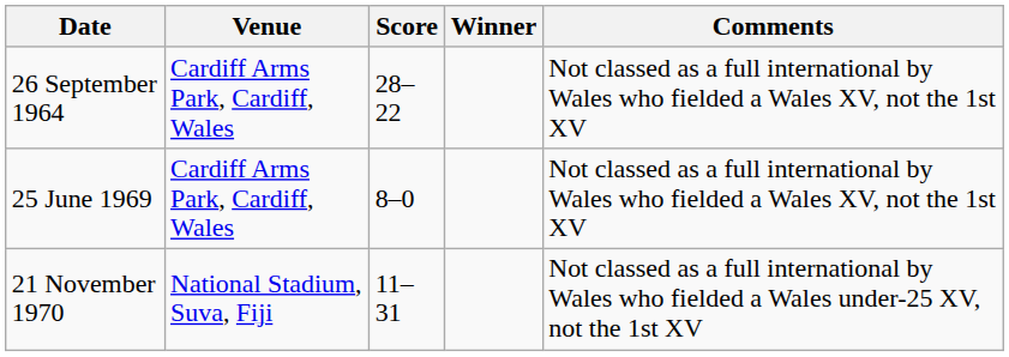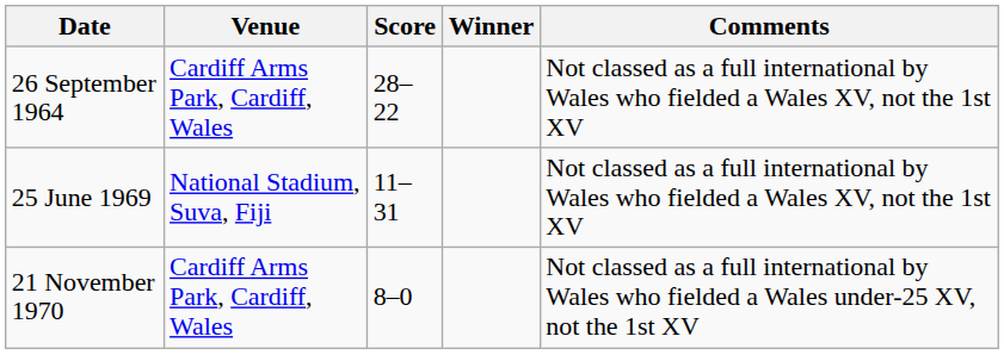 <table class="wikitable">
 <tr>
 <th>Date</th>
 <th>Venue</th>
 <th>Score</th>
 <th>Winner</th>
 <th>Comments</th>
 </tr>
 <tr>
 <td>26 September 1964</td>
 <td><a href='#'>Cardiff Arms Park</a>, <a href='#'>Cardiff</a>, <a href='#'>Wales</a></td>
 <td>28–22</td>
 <td></td>
 <td>Not classed as a full international by Wales who fielded a Wales XV, not the 1st XV</td>
 </tr>
 <tr>
 <td>25 June 1969</td>
-<td><a href='#'>Cardiff Arms Park</a>, <a href='#'>Cardiff</a>, <a href='#'>Wales</a></td>
-<td>8–0</td>
+<td><a href='#'>National Stadium</a>, <a href='#'>Suva</a>, <a href='#'>Fiji</a></td>
+<td>11–31</td>
 <td></td>
 <td>Not classed as a full international by Wales who fielded a Wales XV, not the 1st XV</td>
 </tr>
 <tr>
 <td>21 November 1970</td>
-<td><a href='#'>National Stadium</a>, <a href='#'>Suva</a>, <a href='#'>Fiji</a></td>
-<td>11–31</td>
+<td><a href='#'>Cardiff Arms Park</a>, <a href='#'>Cardiff</a>, <a href='#'>Wales</a></td>
+<td>8–0</td>
 <td></td>
 <td>Not classed as a full international by Wales who fielded a Wales under-25 XV, not the 1st XV</td>
 </tr>
 </table>
